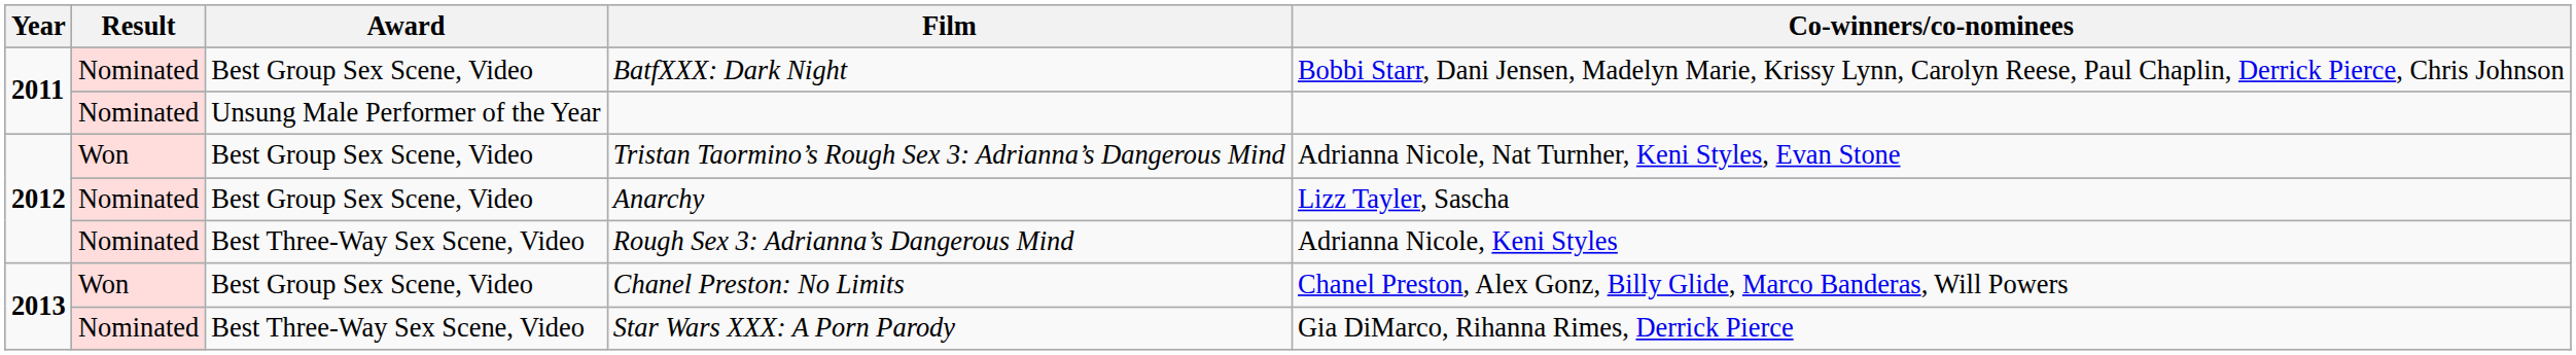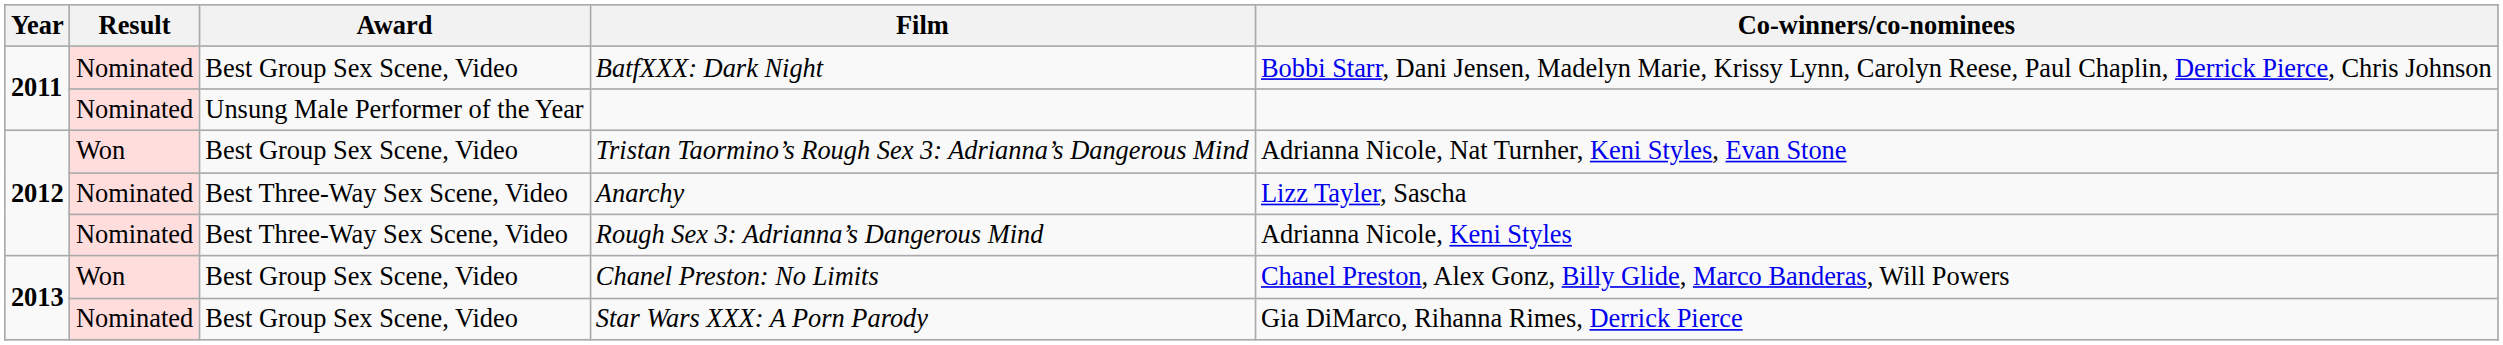 <table class="wikitable">
 <tr>
 <th>Year</th>
 <th>Result</th>
 <th>Award</th>
 <th>Film</th>
 <th>Co-winners/co-nominees</th>
 </tr>
 <tr>
 <td rowspan="2"><strong>2011</strong></td>
 <td style="background:#fdd;">Nominated</td>
 <td>Best Group Sex Scene, Video</td>
 <td><em>BatfXXX: Dark Night</em></td>
 <td><a href='#'>Bobbi Starr</a>, Dani Jensen, Madelyn Marie, Krissy Lynn, Carolyn Reese, Paul Chaplin, <a href='#'>Derrick Pierce</a>, Chris Johnson</td>
 </tr>
 <tr>
 <td style="background:#fdd;">Nominated</td>
 <td>Unsung Male Performer of the Year</td>
 <td></td>
 <td></td>
 </tr>
 <tr>
 <td rowspan="3"><strong>2012</strong></td>
 <td style="background:#fdd;">Won</td>
 <td>Best Group Sex Scene, Video</td>
 <td><em>Tristan Taormino’s Rough Sex 3: Adrianna’s Dangerous Mind</em></td>
 <td>Adrianna Nicole, Nat Turnher, <a href='#'>Keni Styles</a>, <a href='#'>Evan Stone</a></td>
 </tr>
 <tr>
 <td style="background:#fdd;">Nominated</td>
-<td>Best Group Sex Scene, Video</td>
+<td>Best Three-Way Sex Scene, Video</td>
 <td><em>Anarchy</em></td>
 <td><a href='#'>Lizz Tayler</a>, Sascha</td>
 </tr>
 <tr>
 <td style="background:#fdd;">Nominated</td>
 <td>Best Three-Way Sex Scene, Video</td>
 <td><em>Rough Sex 3: Adrianna’s Dangerous Mind</em></td>
 <td>Adrianna Nicole, <a href='#'>Keni Styles</a></td>
 </tr>
 <tr>
 <td rowspan="2"><strong>2013</strong></td>
 <td style="background:#fdd;">Won</td>
 <td>Best Group Sex Scene, Video</td>
 <td><em>Chanel Preston: No Limits</em></td>
 <td><a href='#'>Chanel Preston</a>, Alex Gonz, <a href='#'>Billy Glide</a>, <a href='#'>Marco Banderas</a>, Will Powers</td>
 </tr>
 <tr>
 <td style="background:#fdd;">Nominated</td>
-<td>Best Three-Way Sex Scene, Video</td>
+<td>Best Group Sex Scene, Video</td>
 <td><em>Star Wars XXX: A Porn Parody</em></td>
 <td>Gia DiMarco, Rihanna Rimes, <a href='#'>Derrick Pierce</a></td>
 </tr>
 </table>
